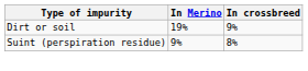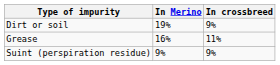 <table class="wikitable">
 <tr>
 <th>Type of impurity</th>
 <th>In <a href='#'>Merino</a></th>
 <th>In crossbreed</th>
 </tr>
 <tr>
 <td>Dirt or soil</td>
 <td>19%</td>
 <td>9%</td>
 </tr>
 <tr>
+<td>Grease</td>
+<td>16%</td>
+<td>11%</td>
+</tr>
+<tr>
 <td>Suint (perspiration residue)</td>
 <td>9%</td>
-<td>8%</td>
+<td>9%</td>
 </tr>
 </table>
